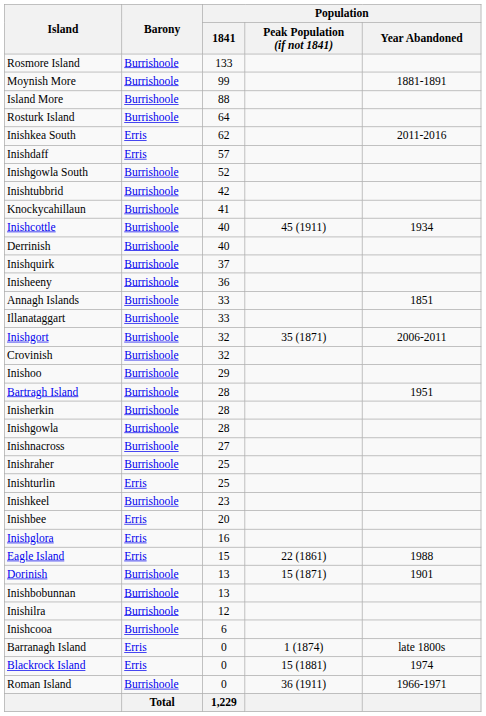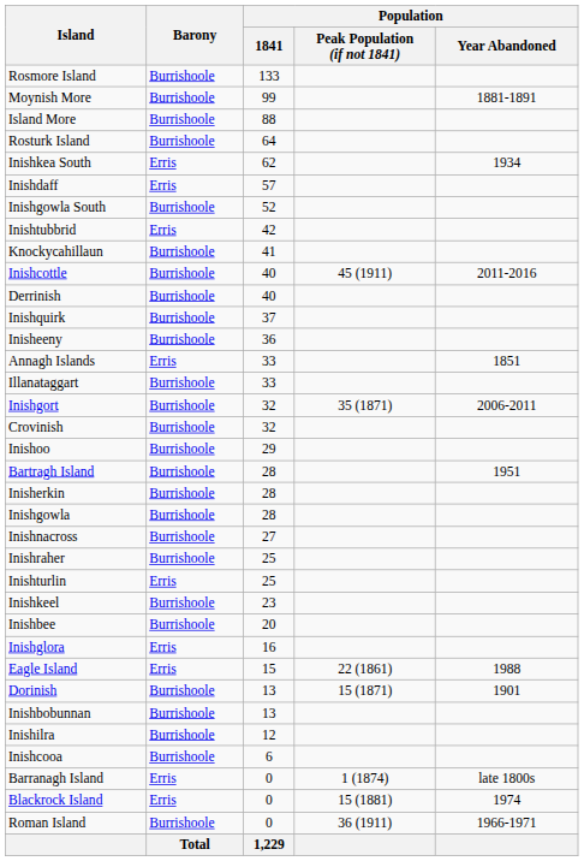 <table class="wikitable sortable" style="width:75%">
 <tr>
 <th rowspan="2">Island</th>
 <th rowspan="2">Barony</th>
 <th colspan="3">Population</th>
 </tr>
 <tr>
 <th>1841</th>
 <th>Peak Population <br> <em>(if not 1841)</em></th>
 <th>Year Abandoned</th>
 </tr>
 <tr>
 <td>Rosmore Island</td>
 <td><a href='#'>Burrishoole</a></td>
 <td style="text-align:center;">133</td>
 <td></td>
 <td></td>
 </tr>
 <tr>
 <td>Moynish More</td>
 <td><a href='#'>Burrishoole</a></td>
 <td style="text-align:center;">99</td>
 <td></td>
 <td style="text-align:center;">1881-1891</td>
 </tr>
 <tr>
 <td>Island More</td>
 <td><a href='#'>Burrishoole</a></td>
 <td style="text-align:center;">88</td>
 <td></td>
 <td></td>
 </tr>
 <tr>
 <td>Rosturk Island</td>
 <td><a href='#'>Burrishoole</a></td>
 <td style="text-align:center;">64</td>
 <td></td>
 <td></td>
 </tr>
 <tr>
 <td>Inishkea South</td>
 <td><a href='#'>Erris</a></td>
 <td style="text-align:center;">62</td>
 <td></td>
-<td style="text-align:center;">2011-2016</td>
+<td style="text-align:center;">1934</td>
 </tr>
 <tr>
 <td>Inishdaff</td>
 <td><a href='#'>Erris</a></td>
 <td style="text-align:center;">57</td>
 <td></td>
 <td></td>
 </tr>
 <tr>
 <td>Inishgowla South</td>
 <td><a href='#'>Burrishoole</a></td>
 <td style="text-align:center;">52</td>
 <td></td>
 <td></td>
 </tr>
 <tr>
 <td>Inishtubbrid</td>
-<td><a href='#'>Burrishoole</a></td>
+<td><a href='#'>Erris</a></td>
 <td style="text-align:center;">42</td>
 <td></td>
 <td></td>
 </tr>
 <tr>
 <td>Knockycahillaun</td>
 <td><a href='#'>Burrishoole</a></td>
 <td style="text-align:center;">41</td>
 <td></td>
 <td></td>
 </tr>
 <tr>
 <td><a href='#'>Inishcottle</a></td>
 <td><a href='#'>Burrishoole</a></td>
 <td style="text-align:center;">40</td>
 <td style="text-align:center;">45 (1911)</td>
-<td style="text-align:center;">1934</td>
+<td style="text-align:center;">2011-2016</td>
 </tr>
 <tr>
 <td>Derrinish</td>
 <td><a href='#'>Burrishoole</a></td>
 <td style="text-align:center;">40</td>
 <td></td>
 <td></td>
 </tr>
 <tr>
 <td>Inishquirk</td>
 <td><a href='#'>Burrishoole</a></td>
 <td style="text-align:center;">37</td>
 <td></td>
 <td></td>
 </tr>
 <tr>
 <td>Inisheeny</td>
 <td><a href='#'>Burrishoole</a></td>
 <td style="text-align:center;">36</td>
 <td></td>
 <td></td>
 </tr>
 <tr>
 <td>Annagh Islands</td>
-<td><a href='#'>Burrishoole</a></td>
+<td><a href='#'>Erris</a></td>
 <td style="text-align:center;">33</td>
 <td></td>
 <td style="text-align:center;">1851</td>
 </tr>
 <tr>
 <td>Illanataggart</td>
 <td><a href='#'>Burrishoole</a></td>
 <td style="text-align:center;">33</td>
 <td></td>
 <td></td>
 </tr>
 <tr>
 <td><a href='#'>Inishgort</a></td>
 <td><a href='#'>Burrishoole</a></td>
 <td style="text-align:center;">32</td>
 <td style="text-align:center;">35 (1871)</td>
 <td style="text-align:center;">2006-2011</td>
 </tr>
 <tr>
 <td>Crovinish</td>
 <td><a href='#'>Burrishoole</a></td>
 <td style="text-align:center;">32</td>
 <td></td>
 <td></td>
 </tr>
 <tr>
 <td>Inishoo</td>
 <td><a href='#'>Burrishoole</a></td>
 <td style="text-align:center;">29</td>
 <td></td>
 <td></td>
 </tr>
 <tr>
 <td><a href='#'>Bartragh Island</a></td>
 <td><a href='#'>Burrishoole</a></td>
 <td style="text-align:center;">28</td>
 <td></td>
 <td style="text-align:center;">1951</td>
 </tr>
 <tr>
 <td>Inisherkin</td>
 <td><a href='#'>Burrishoole</a></td>
 <td style="text-align:center;">28</td>
 <td></td>
 <td></td>
 </tr>
 <tr>
 <td>Inishgowla</td>
 <td><a href='#'>Burrishoole</a></td>
 <td style="text-align:center;">28</td>
 <td></td>
 <td></td>
 </tr>
 <tr>
 <td>Inishnacross</td>
 <td><a href='#'>Burrishoole</a></td>
 <td style="text-align:center;">27</td>
 <td></td>
 <td></td>
 </tr>
 <tr>
 <td>Inishraher</td>
 <td><a href='#'>Burrishoole</a></td>
 <td style="text-align:center;">25</td>
 <td></td>
 <td></td>
 </tr>
 <tr>
 <td>Inishturlin</td>
 <td><a href='#'>Erris</a></td>
 <td style="text-align:center;">25</td>
 <td></td>
 <td></td>
 </tr>
 <tr>
 <td>Inishkeel</td>
 <td><a href='#'>Burrishoole</a></td>
 <td style="text-align:center;">23</td>
 <td></td>
 <td></td>
 </tr>
 <tr>
 <td>Inishbee</td>
-<td><a href='#'>Erris</a></td>
+<td><a href='#'>Burrishoole</a></td>
 <td style="text-align:center;">20</td>
 <td></td>
 <td></td>
 </tr>
 <tr>
 <td><a href='#'>Inishglora</a></td>
 <td><a href='#'>Erris</a></td>
 <td style="text-align:center;">16</td>
 <td></td>
 <td></td>
 </tr>
 <tr>
 <td><a href='#'>Eagle Island</a></td>
 <td><a href='#'>Erris</a></td>
 <td style="text-align:center;">15</td>
 <td style="text-align:center;">22 (1861)</td>
 <td style="text-align:center;">1988</td>
 </tr>
 <tr>
 <td><a href='#'>Dorinish</a></td>
 <td><a href='#'>Burrishoole</a></td>
 <td style="text-align:center;">13</td>
 <td style="text-align:center;">15 (1871)</td>
 <td style="text-align:center;">1901</td>
 </tr>
 <tr>
 <td>Inishbobunnan</td>
 <td><a href='#'>Burrishoole</a></td>
 <td style="text-align:center;">13</td>
 <td></td>
 <td></td>
 </tr>
 <tr>
 <td>Inishilra</td>
 <td><a href='#'>Burrishoole</a></td>
 <td style="text-align:center;">12</td>
 <td></td>
 <td></td>
 </tr>
 <tr>
 <td>Inishcooa</td>
 <td><a href='#'>Burrishoole</a></td>
 <td style="text-align:center;">6</td>
 <td></td>
 <td></td>
 </tr>
 <tr>
 <td>Barranagh Island</td>
 <td><a href='#'>Erris</a></td>
 <td style="text-align:center;">0</td>
 <td style="text-align:center;">1 (1874)</td>
 <td style="text-align:center;">late 1800s</td>
 </tr>
 <tr>
 <td><a href='#'>Blackrock Island</a></td>
 <td><a href='#'>Erris</a></td>
 <td style="text-align:center;">0</td>
 <td style="text-align:center;">15 (1881)</td>
 <td style="text-align:center;">1974</td>
 </tr>
 <tr>
 <td>Roman Island</td>
 <td><a href='#'>Burrishoole</a></td>
 <td style="text-align:center;">0</td>
 <td style="text-align:center;">36 (1911)</td>
 <td style="text-align:center;">1966-1971</td>
 </tr>
 <tr>
 <th></th>
 <th>Total</th>
 <th>1,229</th>
 <th></th>
 <th></th>
 </tr>
 </table>
